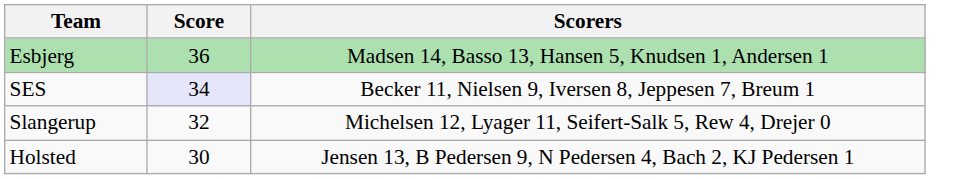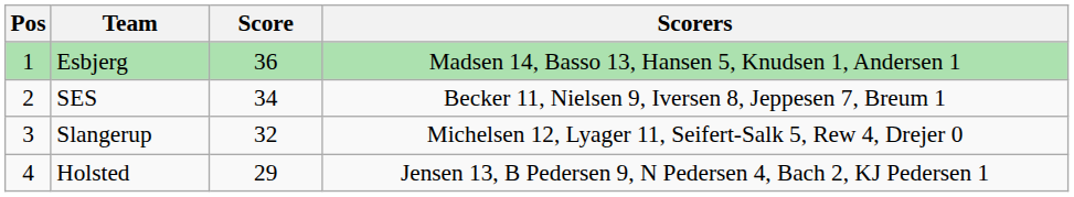 <table class="wikitable" style="font-size: 100%">
 <tr>
+<th width=20>Pos</th>
 <th width=100>Team</th>
 <th width=70>Score</th>
 <th width=500>Scorers</th>
 </tr>
 <tr align=center style="background:#ACE1AF;">
+<td>1</td>
 <td align="left">Esbjerg</td>
 <td>36</td>
 <td>Madsen 14, Basso 13, Hansen 5, Knudsen 1, Andersen 1</td>
 </tr>
 <tr align=center>
+<td>2</td>
 <td align="left">SES</td>
-<td style="background: lavender;">34</td>
+<td>34</td>
 <td>Becker 11, Nielsen 9, Iversen 8, Jeppesen 7, Breum 1</td>
 </tr>
 <tr align=center>
+<td>3</td>
 <td align="left">Slangerup</td>
 <td>32</td>
 <td>Michelsen 12, Lyager 11, Seifert-Salk 5, Rew 4, Drejer 0</td>
 </tr>
 <tr align=center>
+<td>4</td>
 <td align="left">Holsted</td>
-<td>30</td>
+<td>29</td>
 <td>Jensen 13, B Pedersen 9, N Pedersen 4, Bach 2, KJ Pedersen 1</td>
 </tr>
 </table>
